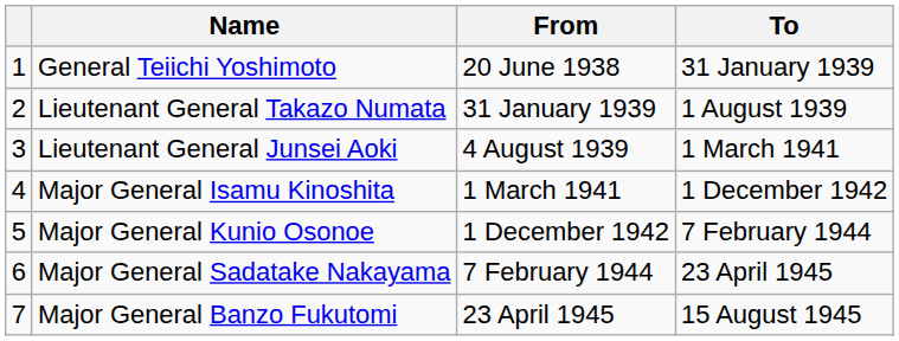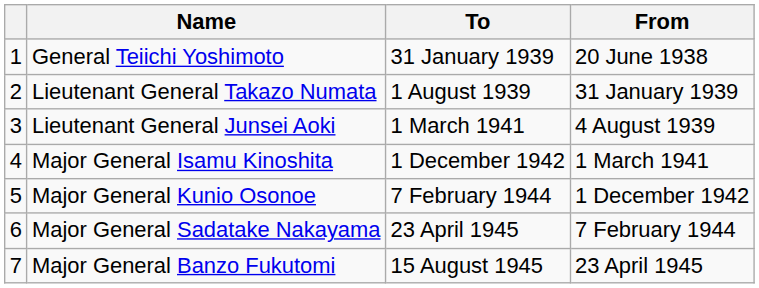 <table class=wikitable>
 <tr>
 <th></th>
 <th>Name</th>
+<th>To</th>
 <th>From</th>
-<th>To</th>
 </tr>
 <tr>
 <td>1</td>
 <td>General <a href='#'>Teiichi Yoshimoto</a></td>
+<td>31 January 1939</td>
 <td>20 June 1938</td>
-<td>31 January 1939</td>
 </tr>
 <tr>
 <td>2</td>
 <td>Lieutenant General <a href='#'>Takazo Numata</a></td>
+<td>1 August 1939</td>
 <td>31 January 1939</td>
-<td>1 August 1939</td>
 </tr>
 <tr>
 <td>3</td>
 <td>Lieutenant General <a href='#'>Junsei Aoki</a></td>
+<td>1 March 1941</td>
 <td>4 August 1939</td>
-<td>1 March 1941</td>
 </tr>
 <tr>
 <td>4</td>
 <td>Major General <a href='#'>Isamu Kinoshita</a></td>
+<td>1 December 1942</td>
 <td>1 March 1941</td>
-<td>1 December 1942</td>
 </tr>
 <tr>
 <td>5</td>
 <td>Major General <a href='#'>Kunio Osonoe</a></td>
+<td>7 February 1944</td>
 <td>1 December 1942</td>
-<td>7 February 1944</td>
 </tr>
 <tr>
 <td>6</td>
 <td>Major General <a href='#'>Sadatake Nakayama</a></td>
+<td>23 April 1945</td>
 <td>7 February 1944</td>
-<td>23 April 1945</td>
 </tr>
 <tr>
 <td>7</td>
 <td>Major General <a href='#'>Banzo Fukutomi</a></td>
+<td>15 August 1945</td>
 <td>23 April 1945</td>
-<td>15 August 1945</td>
 </tr>
 </table>
